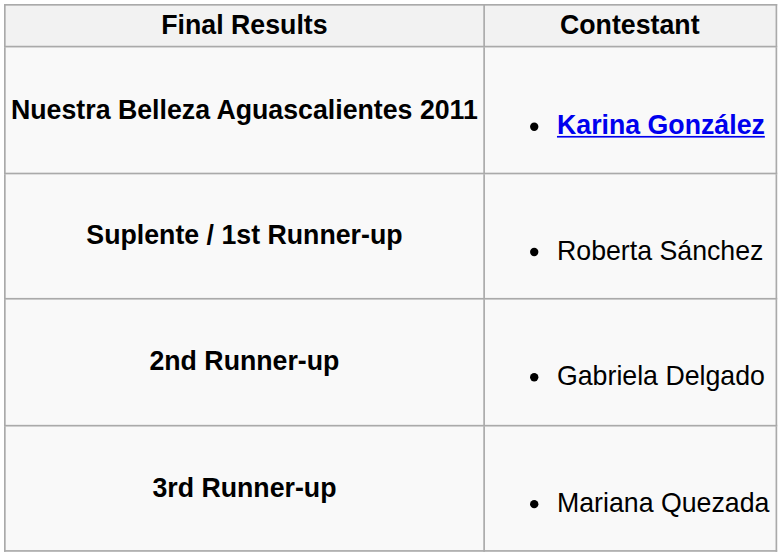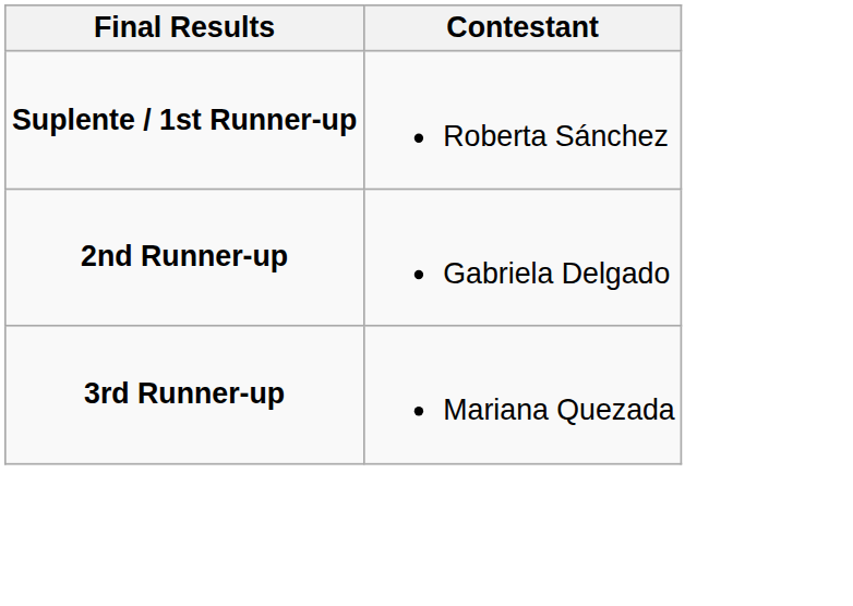 <table class="wikitable">
 <tr>
 <th>Final Results</th>
 <th>Contestant</th>
-</tr>
-<tr>
-<td align="center"><strong>Nuestra Belleza Aguascalientes 2011</strong></td>
-<td><br><ul><li><strong><a href='#'>Karina González</a></strong></li></ul></td>
 </tr>
 <tr>
 <td align="center"><strong>Suplente / 1st Runner-up</strong></td>
 <td><br><ul><li>Roberta Sánchez</li></ul></td>
 </tr>
 <tr>
 <td align="center"><strong>2nd Runner-up</strong></td>
 <td><br><ul><li>Gabriela Delgado</li></ul></td>
 </tr>
 <tr>
 <td align="center"><strong>3rd Runner-up</strong></td>
 <td><br><ul><li>Mariana Quezada</li></ul></td>
 </tr>
 </table>
